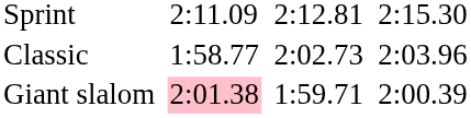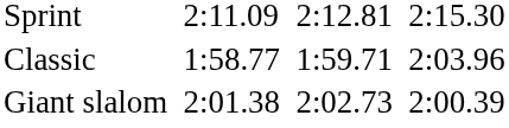 <table>
 <tr>
 <td>Sprint</td>
 <td></td>
 <td>2:11.09</td>
 <td></td>
 <td>2:12.81</td>
 <td></td>
 <td>2:15.30</td>
 </tr>
 <tr>
 <td>Classic</td>
 <td></td>
 <td>1:58.77</td>
 <td></td>
-<td>2:02.73</td>
+<td>1:59.71</td>
 <td></td>
 <td>2:03.96</td>
 </tr>
 <tr>
 <td>Giant slalom</td>
 <td></td>
-<td style="background: pink;">2:01.38</td>
+<td>2:01.38</td>
 <td></td>
-<td>1:59.71</td>
+<td>2:02.73</td>
 <td></td>
 <td>2:00.39</td>
 </tr>
 </table>
